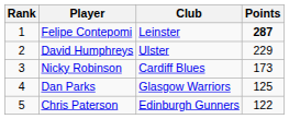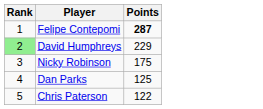 <table class="wikitable" style="text-align:center">
 <tr>
 <th>Rank</th>
 <th>Player</th>
-<th>Club</th>
 <th style="width:50px;">Points</th>
 </tr>
 <tr>
 <td align=center>1</td>
 <td align=left> <a href='#'>Felipe Contepomi</a></td>
-<td align=left> <a href='#'>Leinster</a></td>
 <td align=center><strong>287</strong></td>
 </tr>
 <tr>
-<td align=center>2</td>
+<td align=center style="background: lightgreen;">2</td>
 <td align=left> <a href='#'>David Humphreys</a></td>
-<td align=left> <a href='#'>Ulster</a></td>
 <td align=center>229</td>
 </tr>
 <tr>
 <td align=center>3</td>
 <td align=left> <a href='#'>Nicky Robinson</a></td>
-<td align=left> <a href='#'>Cardiff Blues</a></td>
-<td align=center>173</td>
+<td align=center>175</td>
 </tr>
 <tr>
 <td align=center>4</td>
 <td align=left> <a href='#'>Dan Parks</a></td>
-<td align=left> <a href='#'>Glasgow Warriors</a></td>
 <td align=center>125</td>
 </tr>
 <tr>
 <td align=center>5</td>
 <td align=left> <a href='#'>Chris Paterson</a></td>
-<td align=left> <a href='#'>Edinburgh Gunners</a></td>
 <td align=center>122</td>
 </tr>
 </table>
